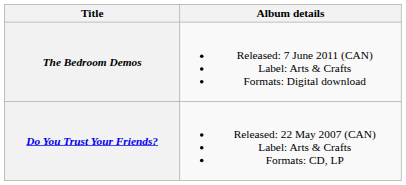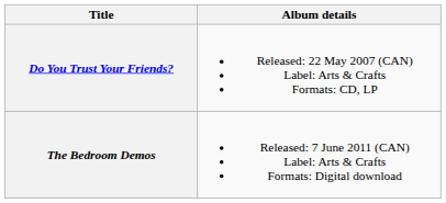 <table class="wikitable plainrowheaders" style="text-align:center;">
 <tr>
 <th scope="col" style="width:15em;">Title</th>
 <th scope="col" style="width:19em;">Album details</th>
 </tr>
 <tr>
+<th scope="row"><em><a href='#'>Do You Trust Your Friends?</a></em></th>
+<td><br><ul><li>Released: 22 May 2007 <span>(CAN)</span></li><li>Label: Arts & Crafts</li><li>Formats: CD, LP</li></ul></td>
+</tr>
+<tr>
 <th scope="row"><em>The Bedroom Demos</em></th>
 <td><br><ul><li>Released: 7 June 2011 <span>(CAN)</span></li><li>Label: Arts & Crafts</li><li>Formats: Digital download</li></ul></td>
 </tr>
-<tr>
-<th scope="row"><em><a href='#'>Do You Trust Your Friends?</a></em></th>
-<td><br><ul><li>Released: 22 May 2007 <span>(CAN)</span></li><li>Label: Arts & Crafts</li><li>Formats: CD, LP</li></ul></td>
-</tr>
 </table>
